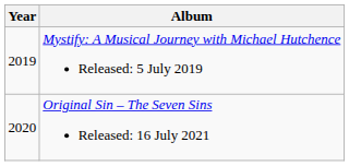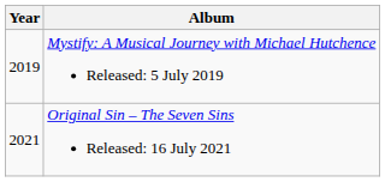 <table class="wikitable" style="text-align:center;">
 <tr>
 <th>Year</th>
 <th>Album</th>
 </tr>
 <tr>
 <td>2019</td>
 <td style="text-align:left;"><em><a href='#'>Mystify: A Musical Journey with Michael Hutchence</a></em><br><ul><li>Released: 5 July 2019</li></ul></td>
 </tr>
 <tr>
-<td>2020</td>
+<td>2021</td>
 <td style="text-align:left;"><em><a href='#'>Original Sin – The Seven Sins</a></em><br><ul><li>Released: 16 July 2021</li></ul></td>
 </tr>
 </table>
